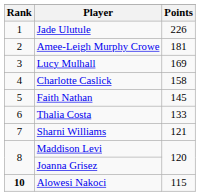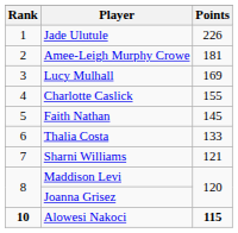 <table class="wikitable" style="text-align:center;">
 <tr>
 </tr>
 <tr>
 <th>Rank</th>
 <th>Player</th>
 <th>Points</th>
 </tr>
 <tr>
 <td>1</td>
 <td align=left> <a href='#'>Jade Ulutule</a></td>
 <td>226</td>
 </tr>
 <tr>
 <td>2</td>
 <td align=left> <a href='#'>Amee-Leigh Murphy Crowe</a></td>
 <td>181</td>
 </tr>
 <tr>
 <td>3</td>
 <td align=left> <a href='#'>Lucy Mulhall</a></td>
 <td>169</td>
 </tr>
 <tr>
 <td>4</td>
 <td align=left> <a href='#'>Charlotte Caslick</a></td>
-<td>158</td>
+<td>155</td>
 </tr>
 <tr>
 <td>5</td>
 <td align=left> <a href='#'>Faith Nathan</a></td>
 <td>145</td>
 </tr>
 <tr>
 <td>6</td>
 <td align=left> <a href='#'>Thalia Costa</a></td>
 <td>133</td>
 </tr>
 <tr>
 <td>7</td>
 <td align=left> <a href='#'>Sharni Williams</a></td>
 <td>121</td>
 </tr>
 <tr>
 <td rowspan=2>8</td>
 <td align=left> <a href='#'>Maddison Levi</a></td>
 <td rowspan=2>120</td>
 </tr>
 <tr>
 <td align=left> <a href='#'>Joanna Grisez</a></td>
 </tr>
 <tr>
 <td><strong>10</strong></td>
 <td align=left> <a href='#'>Alowesi Nakoci</a></td>
-<td>115</td>
+<td><strong>115</strong></td>
 </tr>
 </table>
